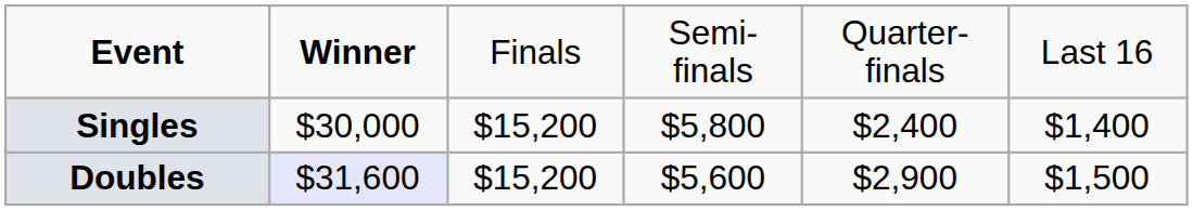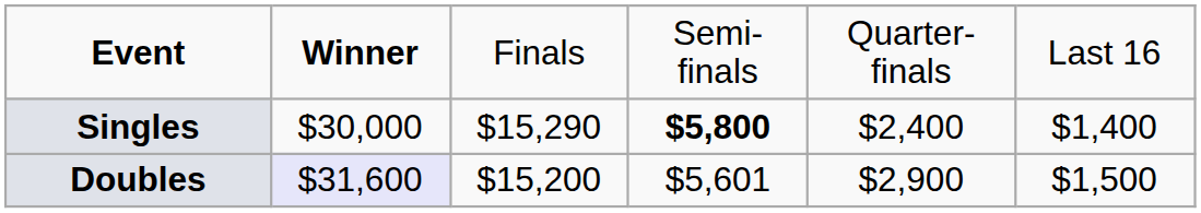 <table class="wikitable" style="font-size:90%; text-align:center">
 <tr>
 <td width="104px"><strong>Event</strong></td>
 <td width="68px"><strong>Winner</strong></td>
 <td width="68px">Finals</td>
 <td width="68px">Semi-finals</td>
 <td width="80px">Quarter-finals</td>
 <td width="68px">Last 16</td>
 </tr>
 <tr>
 <td bgcolor="#dfe2e9"><strong>Singles</strong></td>
 <td>$30,000</td>
-<td>$15,200</td>
-<td>$5,800</td>
+<td>$15,290</td>
+<td><strong>$5,800</strong></td>
 <td>$2,400</td>
 <td>$1,400</td>
 </tr>
 <tr>
 <td bgcolor="#dfe2e9"><strong>Doubles</strong></td>
 <td style="background: lavender;">$31,600</td>
 <td>$15,200</td>
-<td>$5,600</td>
+<td>$5,601</td>
 <td>$2,900</td>
 <td>$1,500</td>
 </tr>
 </table>
